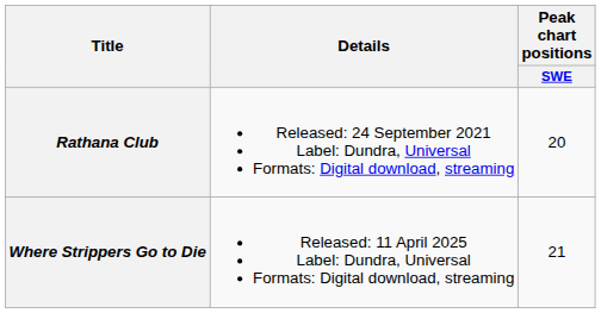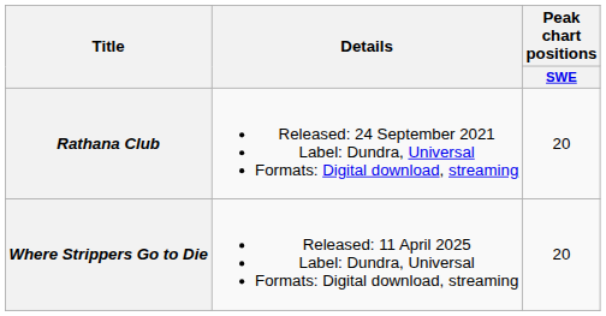 <table class="wikitable plainrowheaders" style="text-align:center;">
 <tr>
 <th scope="col" rowspan="2">Title</th>
 <th scope="col" rowspan="2">Details</th>
 <th scope="col" colspan="1">Peak chart positions</th>
 </tr>
 <tr>
 <th scope="col" style="width:3em;font-size:85%;"><a href='#'>SWE</a><br></th>
 </tr>
 <tr>
 <th scope="row"><em>Rathana Club</em></th>
 <td><br><ul><li>Released: 24 September 2021</li><li>Label: Dundra, <a href='#'>Universal</a></li><li>Formats: <a href='#'>Digital download</a>, <a href='#'>streaming</a></li></ul></td>
 <td>20</td>
 </tr>
 <tr>
 <th scope="row"><em>Where Strippers Go to Die</em></th>
 <td><br><ul><li>Released: 11 April 2025</li><li>Label: Dundra, Universal</li><li>Formats: Digital download, streaming</li></ul></td>
-<td>21<br></td>
+<td>20<br></td>
 </tr>
 </table>
